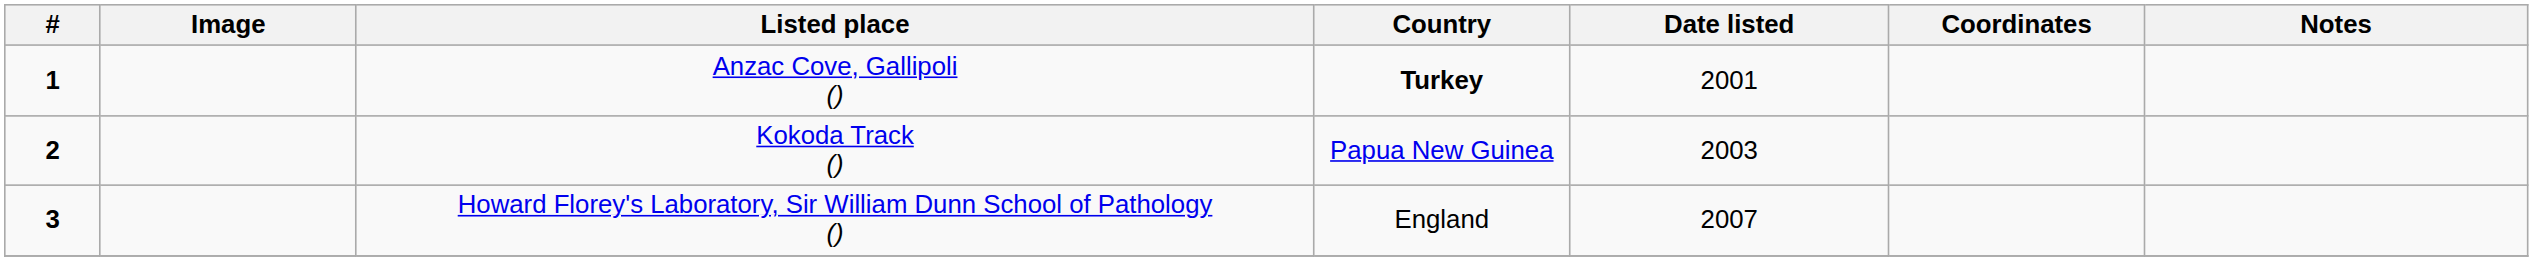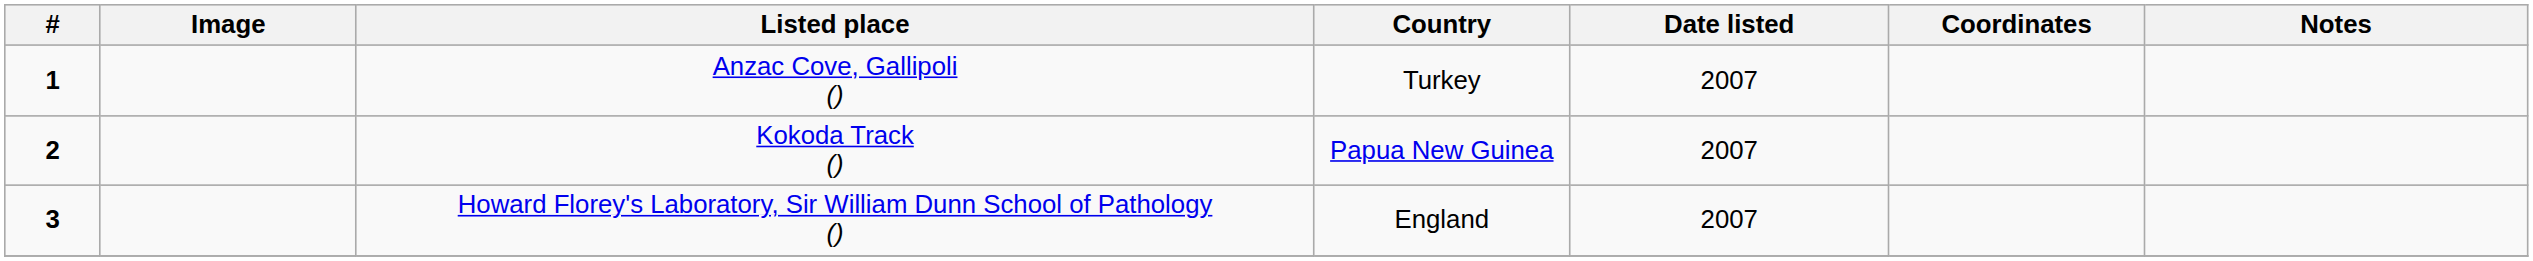 <table class="wikitable" style="text-align: center">
 <tr>
 <th width=3%><strong>#</strong></th>
 <th width=8%>Image</th>
 <th width=30%>Listed place</th>
 <th width=8%>Country</th>
 <th width=10%>Date listed</th>
 <th width=8%>Coordinates</th>
 <th width=12%>Notes</th>
 </tr>
 <tr>
 <td><strong>1</strong></td>
 <td></td>
 <td><a href='#'>Anzac Cove, Gallipoli</a><br><em>()</em></td>
-<td><strong>Turkey</strong></td>
-<td>2001</td>
+<td>Turkey</td>
+<td>2007</td>
 <td></td>
 <td></td>
 </tr>
 <tr>
 <td><strong>2</strong></td>
 <td></td>
 <td><a href='#'>Kokoda Track</a><br><em>()</em></td>
 <td><a href='#'>Papua New Guinea</a></td>
-<td>2003</td>
+<td>2007</td>
 <td></td>
 <td></td>
 </tr>
 <tr>
 <td><strong>3</strong></td>
 <td></td>
 <td><a href='#'>Howard Florey's Laboratory, Sir William Dunn School of Pathology</a><br><em>()</em></td>
 <td>England</td>
 <td>2007</td>
 <td></td>
 <td></td>
 </tr>
 <tr>
 </tr>
 </table>
